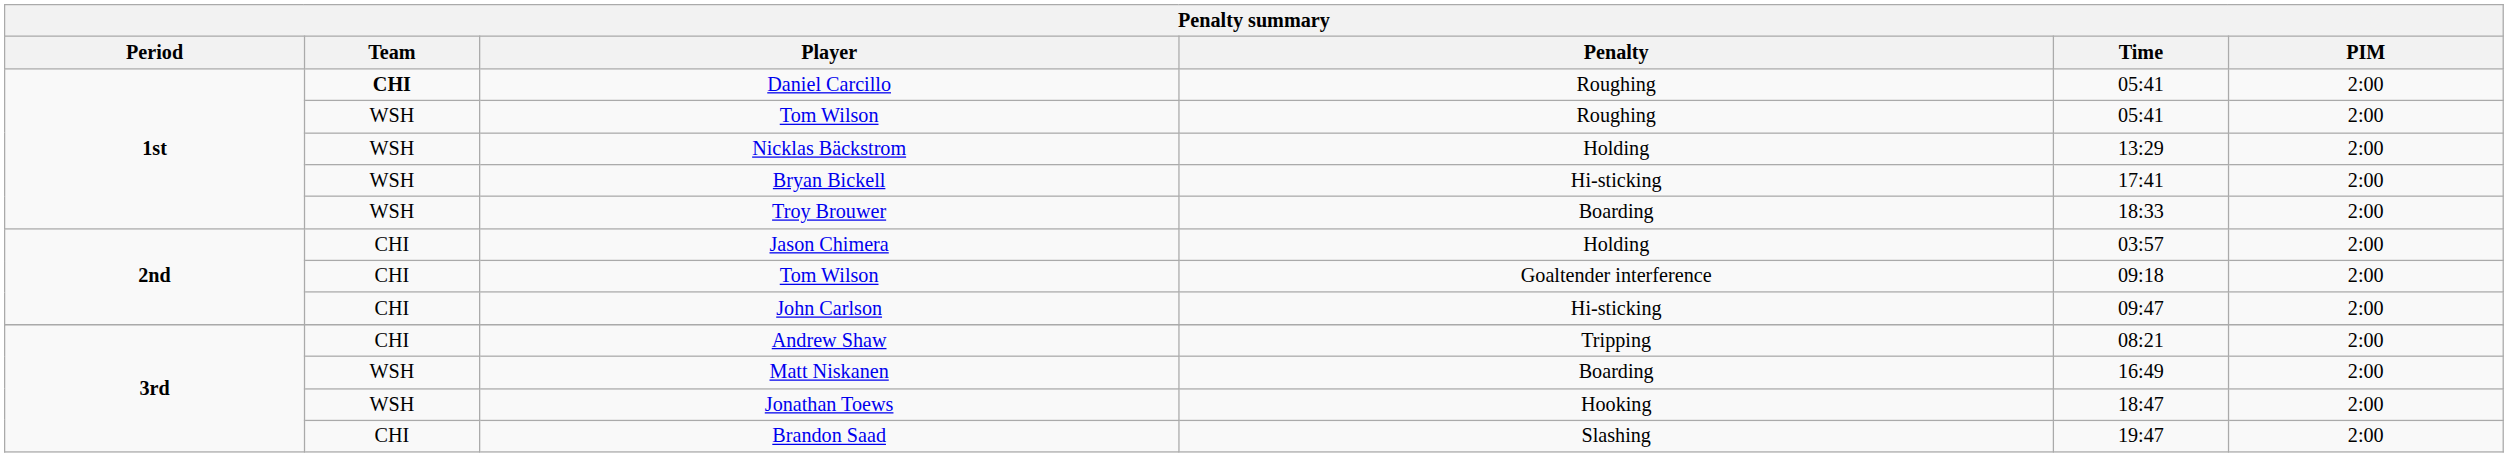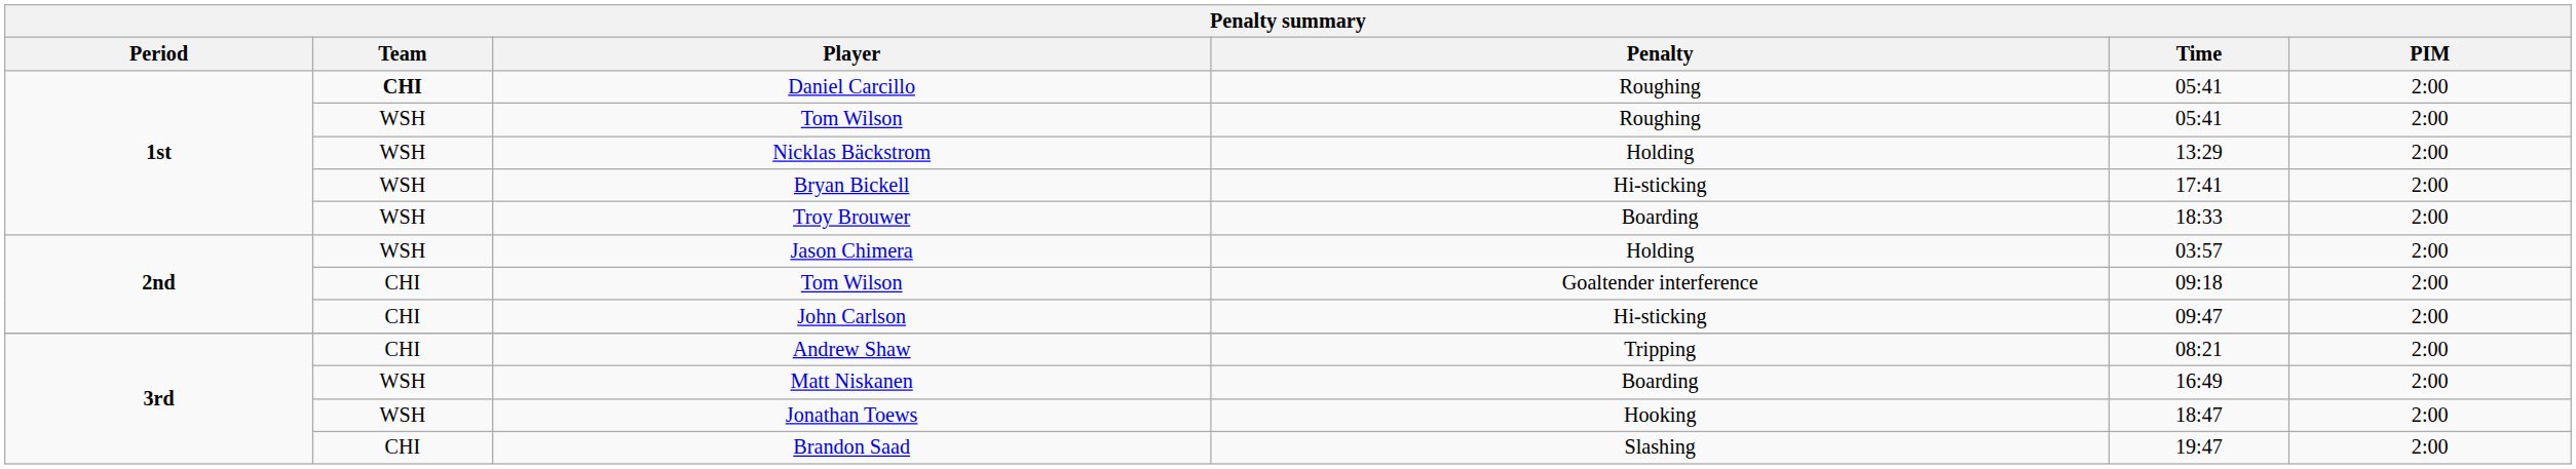 <table style="width:100%;" class="wikitable">
 <tr>
 <th colspan=6>Penalty summary</th>
 </tr>
 <tr>
 <th style="width:12%;">Period</th>
 <th style="width:7%;">Team</th>
 <th style="width:28%;">Player</th>
 <th style="width:35%;">Penalty</th>
 <th style="width:7%;">Time</th>
 <th style="width:11%;">PIM</th>
 </tr>
 <tr>
 <td style="text-align:center;" rowspan="5"><strong>1st</strong></td>
 <td align=center><strong>CHI</strong></td>
 <td align=center><a href='#'>Daniel Carcillo</a></td>
 <td align=center>Roughing</td>
 <td align=center>05:41</td>
 <td align=center>2:00</td>
 </tr>
 <tr>
 <td align=center>WSH</td>
 <td align=center><a href='#'>Tom Wilson</a></td>
 <td align=center>Roughing</td>
 <td align=center>05:41</td>
 <td align=center>2:00</td>
 </tr>
 <tr>
 <td align=center>WSH</td>
 <td align=center><a href='#'>Nicklas Bäckstrom</a></td>
 <td align=center>Holding</td>
 <td align=center>13:29</td>
 <td align=center>2:00</td>
 </tr>
 <tr>
 <td align=center>WSH</td>
 <td align=center><a href='#'>Bryan Bickell</a></td>
 <td align=center>Hi-sticking</td>
 <td align=center>17:41</td>
 <td align=center>2:00</td>
 </tr>
 <tr>
 <td align=center>WSH</td>
 <td align=center><a href='#'>Troy Brouwer</a></td>
 <td align=center>Boarding</td>
 <td align=center>18:33</td>
 <td align=center>2:00</td>
 </tr>
 <tr>
 <td style="text-align:center;" rowspan="3"><strong>2nd</strong></td>
-<td align=center>CHI</td>
+<td align=center>WSH</td>
 <td align=center><a href='#'>Jason Chimera</a></td>
 <td align=center>Holding</td>
 <td align=center>03:57</td>
 <td align=center>2:00</td>
 </tr>
 <tr>
 <td align=center>CHI</td>
 <td align=center><a href='#'>Tom Wilson</a></td>
 <td align=center>Goaltender interference</td>
 <td align=center>09:18</td>
 <td align=center>2:00</td>
 </tr>
 <tr>
 <td align=center>CHI</td>
 <td align=center><a href='#'>John Carlson</a></td>
 <td align=center>Hi-sticking</td>
 <td align=center>09:47</td>
 <td align=center>2:00</td>
 </tr>
 <tr>
 </tr>
 <tr>
 <td style="text-align:center;" rowspan="4"><strong>3rd</strong></td>
 <td align=center>CHI</td>
 <td align=center><a href='#'>Andrew Shaw</a></td>
 <td align=center>Tripping</td>
 <td align=center>08:21</td>
 <td align=center>2:00</td>
 </tr>
 <tr>
 <td align=center>WSH</td>
 <td align=center><a href='#'>Matt Niskanen</a></td>
 <td align=center>Boarding</td>
 <td align=center>16:49</td>
 <td align=center>2:00</td>
 </tr>
 <tr>
 <td align=center>WSH</td>
 <td align=center><a href='#'>Jonathan Toews</a></td>
 <td align=center>Hooking</td>
 <td align=center>18:47</td>
 <td align=center>2:00</td>
 </tr>
 <tr>
 <td align=center>CHI</td>
 <td align=center><a href='#'>Brandon Saad</a></td>
 <td align=center>Slashing</td>
 <td align=center>19:47</td>
 <td align=center>2:00</td>
 </tr>
 </table>
